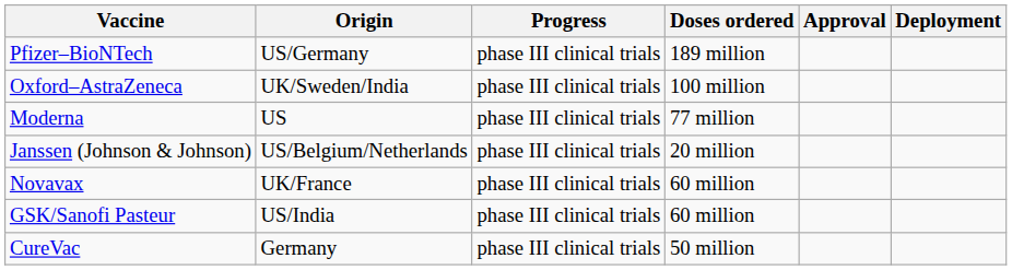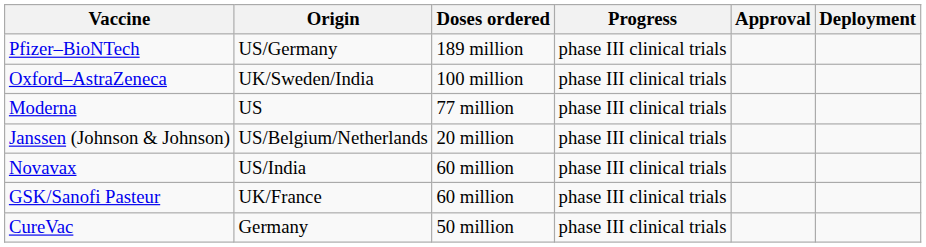 <table class="wikitable">
 <tr>
 <th>Vaccine</th>
 <th>Origin</th>
+<th>Doses ordered</th>
 <th>Progress</th>
-<th>Doses ordered</th>
 <th>Approval</th>
 <th>Deployment</th>
 </tr>
 <tr>
 <td><a href='#'>Pfizer–BioNTech</a></td>
 <td>US/Germany</td>
+<td>189 million</td>
 <td>phase III clinical trials</td>
-<td>189 million</td>
 <td></td>
 <td></td>
 </tr>
 <tr>
 <td><a href='#'>Oxford–AstraZeneca</a></td>
 <td>UK/Sweden/India</td>
+<td>100 million</td>
 <td>phase III clinical trials</td>
-<td>100 million</td>
 <td></td>
 <td></td>
 </tr>
 <tr>
 <td><a href='#'>Moderna</a></td>
 <td>US</td>
+<td>77 million</td>
 <td>phase III clinical trials</td>
-<td>77 million</td>
 <td></td>
 <td></td>
 </tr>
 <tr>
 <td><a href='#'>Janssen</a> (Johnson & Johnson)</td>
 <td>US/Belgium/Netherlands</td>
+<td>20 million</td>
 <td>phase III clinical trials</td>
-<td>20 million</td>
 <td></td>
 <td></td>
 </tr>
 <tr>
 <td><a href='#'>Novavax</a></td>
-<td>UK/France</td>
+<td>US/India</td>
+<td>60 million</td>
 <td>phase III clinical trials</td>
-<td>60 million</td>
 <td></td>
 <td></td>
 </tr>
 <tr>
 <td><a href='#'>GSK/Sanofi Pasteur</a></td>
-<td>US/India</td>
+<td>UK/France</td>
+<td>60 million</td>
 <td>phase III clinical trials</td>
-<td>60 million</td>
 <td></td>
 <td></td>
 </tr>
 <tr>
 <td><a href='#'>CureVac</a></td>
 <td>Germany</td>
+<td>50 million</td>
 <td>phase III clinical trials</td>
-<td>50 million</td>
 <td></td>
 <td></td>
 </tr>
 </table>
